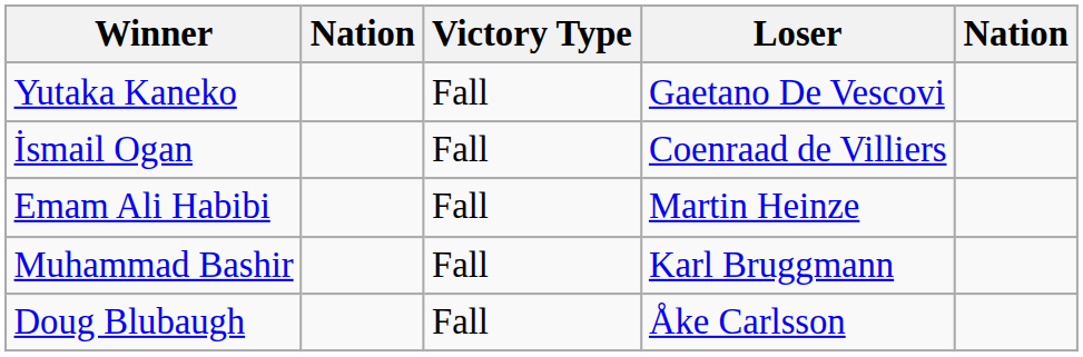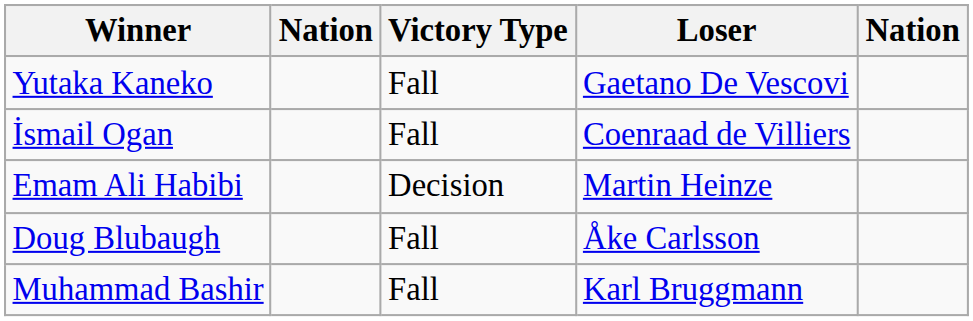 <table class="wikitable sortable" style="text-align:left;">
 <tr>
 <th>Winner</th>
 <th>Nation</th>
 <th>Victory Type</th>
 <th>Loser</th>
 <th>Nation</th>
 </tr>
 <tr>
 <td><a href='#'>Yutaka Kaneko</a></td>
 <td></td>
 <td>Fall</td>
 <td><a href='#'>Gaetano De Vescovi</a></td>
 <td></td>
 </tr>
 <tr>
 <td><a href='#'>İsmail Ogan</a></td>
 <td></td>
 <td>Fall</td>
 <td><a href='#'>Coenraad de Villiers</a></td>
 <td></td>
 </tr>
 <tr>
 <td><a href='#'>Emam Ali Habibi</a></td>
 <td></td>
+<td>Decision</td>
+<td><a href='#'>Martin Heinze</a></td>
+<td></td>
+</tr>
+<tr>
+<td><a href='#'>Doug Blubaugh</a></td>
+<td></td>
 <td>Fall</td>
-<td><a href='#'>Martin Heinze</a></td>
+<td><a href='#'>Åke Carlsson</a></td>
 <td></td>
 </tr>
 <tr>
 <td><a href='#'>Muhammad Bashir</a></td>
 <td></td>
 <td>Fall</td>
 <td><a href='#'>Karl Bruggmann</a></td>
 <td></td>
 </tr>
-<tr>
-<td><a href='#'>Doug Blubaugh</a></td>
-<td></td>
-<td>Fall</td>
-<td><a href='#'>Åke Carlsson</a></td>
-<td></td>
-</tr>
 </table>
